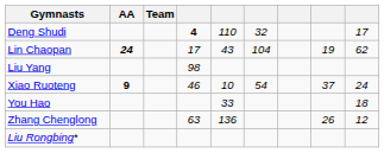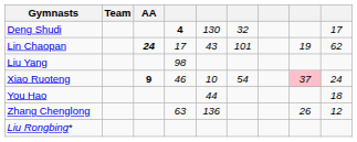 <table class="wikitable sortable collapsible autocollapse plainrowheaders" style="text-align:center; font-size:95%;">
 <tr>
 <th width=28% class=unsortable>Gymnasts</th>
+<th width=9% class=unsortable>Team</th>
 <th width=9% class=unsortable>AA</th>
-<th width=9% class=unsortable>Team</th>
 <th width=9% class=unsortable></th>
 <th width=9% class=unsortable></th>
 <th width=9% class=unsortable></th>
 <th width=9% class=unsortable></th>
 <th width=9% class=unsortable></th>
 <th width=9% class=unsortable></th>
 </tr>
 <tr>
 <td align=left><a href='#'>Deng Shudi</a></td>
 <td></td>
 <td></td>
 <td><strong>4</strong></td>
-<td><em>110</em></td>
+<td><em>130</em></td>
 <td><em>32</em></td>
 <td></td>
 <td></td>
 <td><em>17</em></td>
 </tr>
 <tr>
 <td align=left><a href='#'>Lin Chaopan</a></td>
+<td></td>
 <td><strong><em>24</em></strong></td>
-<td></td>
 <td><em>17</em></td>
 <td><em>43</em></td>
-<td><em>104</em></td>
+<td><em>101</em></td>
 <td></td>
 <td><em>19</em></td>
 <td><em>62</em></td>
 </tr>
 <tr>
 <td align=left><a href='#'>Liu Yang</a></td>
 <td></td>
 <td></td>
 <td><em>98</em></td>
 <td></td>
 <td></td>
 <td></td>
 <td></td>
 <td></td>
 </tr>
 <tr>
 <td align=left><a href='#'>Xiao Ruoteng</a></td>
+<td></td>
 <td><strong>9</strong></td>
-<td></td>
 <td><em>46</em></td>
 <td><em>10</em></td>
 <td><em>54</em></td>
 <td></td>
-<td><em>37</em></td>
+<td style="background: pink;"><em>37</em></td>
 <td><em>24</em></td>
 </tr>
 <tr>
 <td align=left><a href='#'>You Hao</a></td>
 <td></td>
 <td></td>
 <td></td>
-<td><em>33</em></td>
+<td><em>44</em></td>
 <td></td>
 <td></td>
 <td></td>
 <td><em>18</em></td>
 </tr>
 <tr>
 <td align=left><a href='#'>Zhang Chenglong</a></td>
 <td></td>
 <td></td>
 <td><em>63</em></td>
 <td><em>136</em></td>
 <td></td>
 <td></td>
 <td><em>26</em></td>
 <td><em>12</em></td>
 </tr>
 <tr>
 <td align=left><em><a href='#'>Liu Rongbing</a></em>*</td>
 <td></td>
 <td></td>
 <td></td>
 <td></td>
 <td></td>
 <td></td>
 <td></td>
 <td></td>
 </tr>
 </table>
